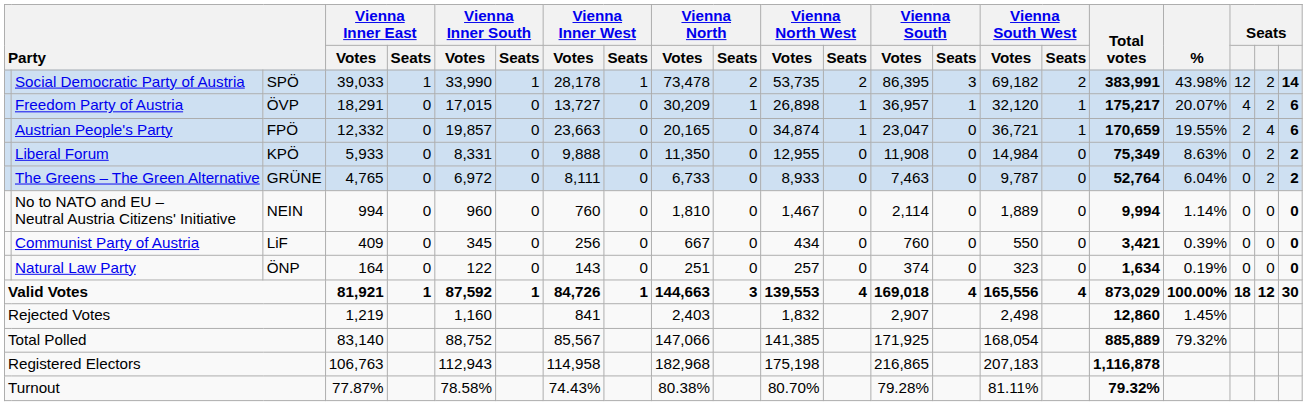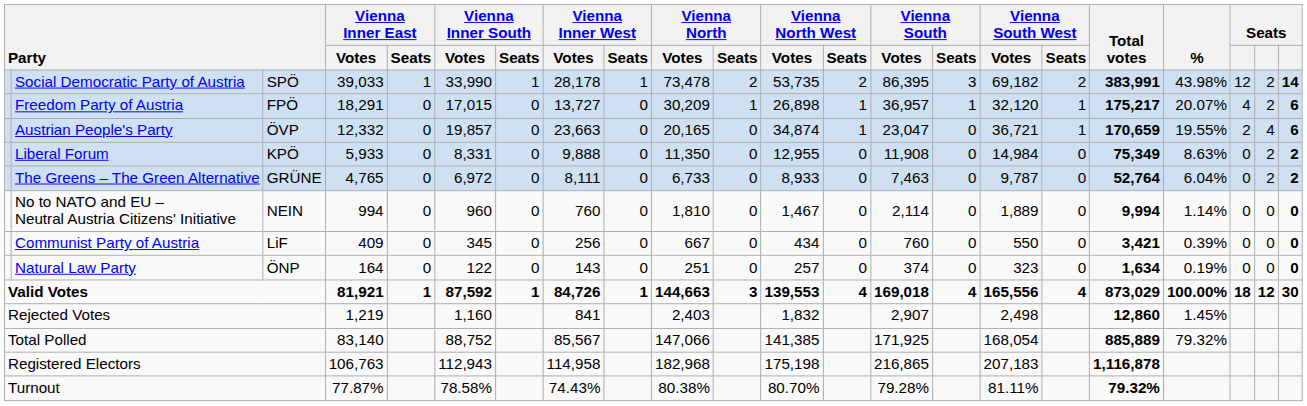 <table class="wikitable" border="1" style="text-align:right;">
 <tr>
 <th style="text-align:left;" valign=bottom rowspan=2 colspan=3>Party</th>
 <th align=center valign=bottom colspan=2><a href='#'>Vienna<br>Inner East</a></th>
 <th align=center valign=bottom colspan=2><a href='#'>Vienna<br>Inner South</a></th>
 <th align=center valign=bottom colspan=2><a href='#'>Vienna<br>Inner West</a></th>
 <th align=center valign=bottom colspan=2><a href='#'>Vienna<br>North</a></th>
 <th align=center valign=bottom colspan=2><a href='#'>Vienna<br>North West</a></th>
 <th align=center valign=bottom colspan=2><a href='#'>Vienna<br>South</a></th>
 <th align=center valign=bottom colspan=2><a href='#'>Vienna<br>South West</a></th>
 <th align=center valign=bottom rowspan=2 width="50">Total<br>votes</th>
 <th align=center valign=bottom rowspan=2 width="50">%</th>
 <th align=center valign=bottom colspan=3>Seats</th>
 </tr>
 <tr>
 <th>Votes</th>
 <th>Seats</th>
 <th>Votes</th>
 <th>Seats</th>
 <th>Votes</th>
 <th>Seats</th>
 <th>Votes</th>
 <th>Seats</th>
 <th>Votes</th>
 <th>Seats</th>
 <th>Votes</th>
 <th>Seats</th>
 <th>Votes</th>
 <th>Seats</th>
 <th align=center valign=bottom width="20"><small></small></th>
 <th align=center valign=bottom width="20"><small></small></th>
 <th align=center valign=bottom width="20"><small></small></th>
 </tr>
 <tr style="background:#CEE0F2;">
 <td></td>
 <td align=left><a href='#'>Social Democratic Party of Austria</a></td>
 <td align=left>SPÖ</td>
 <td>39,033</td>
 <td>1</td>
 <td>33,990</td>
 <td>1</td>
 <td>28,178</td>
 <td>1</td>
 <td>73,478</td>
 <td>2</td>
 <td>53,735</td>
 <td>2</td>
 <td>86,395</td>
 <td>3</td>
 <td>69,182</td>
 <td>2</td>
 <td><strong>383,991</strong></td>
 <td>43.98%</td>
 <td>12</td>
 <td>2</td>
 <td><strong>14</strong></td>
 </tr>
 <tr style="background:#CEE0F2;">
 <td></td>
 <td align=left><a href='#'>Freedom Party of Austria</a></td>
-<td align=left>ÖVP</td>
+<td align=left>FPÖ</td>
 <td>18,291</td>
 <td>0</td>
 <td>17,015</td>
 <td>0</td>
 <td>13,727</td>
 <td>0</td>
 <td>30,209</td>
 <td>1</td>
 <td>26,898</td>
 <td>1</td>
 <td>36,957</td>
 <td>1</td>
 <td>32,120</td>
 <td>1</td>
 <td><strong>175,217</strong></td>
 <td>20.07%</td>
 <td>4</td>
 <td>2</td>
 <td><strong>6</strong></td>
 </tr>
 <tr style="background:#CEE0F2;">
 <td></td>
 <td align=left><a href='#'>Austrian People's Party</a></td>
-<td align=left>FPÖ</td>
+<td align=left>ÖVP</td>
 <td>12,332</td>
 <td>0</td>
 <td>19,857</td>
 <td>0</td>
 <td>23,663</td>
 <td>0</td>
 <td>20,165</td>
 <td>0</td>
 <td>34,874</td>
 <td>1</td>
 <td>23,047</td>
 <td>0</td>
 <td>36,721</td>
 <td>1</td>
 <td><strong>170,659</strong></td>
 <td>19.55%</td>
 <td>2</td>
 <td>4</td>
 <td><strong>6</strong></td>
 </tr>
 <tr style="background:#CEE0F2;">
 <td></td>
 <td align=left><a href='#'>Liberal Forum</a></td>
 <td align=left>KPÖ</td>
 <td>5,933</td>
 <td>0</td>
 <td>8,331</td>
 <td>0</td>
 <td>9,888</td>
 <td>0</td>
 <td>11,350</td>
 <td>0</td>
 <td>12,955</td>
 <td>0</td>
 <td>11,908</td>
 <td>0</td>
 <td>14,984</td>
 <td>0</td>
 <td><strong>75,349</strong></td>
 <td>8.63%</td>
 <td>0</td>
 <td>2</td>
 <td><strong>2</strong></td>
 </tr>
 <tr style="background:#CEE0F2;">
 <td></td>
 <td align=left style="white-space: nowrap;"><a href='#'>The Greens – The Green Alternative</a></td>
 <td align=left>GRÜNE</td>
 <td>4,765</td>
 <td>0</td>
 <td>6,972</td>
 <td>0</td>
 <td>8,111</td>
 <td>0</td>
 <td>6,733</td>
 <td>0</td>
 <td>8,933</td>
 <td>0</td>
 <td>7,463</td>
 <td>0</td>
 <td>9,787</td>
 <td>0</td>
 <td><strong>52,764</strong></td>
 <td>6.04%</td>
 <td>0</td>
 <td>2</td>
 <td><strong>2</strong></td>
 </tr>
 <tr>
 <td></td>
 <td align=left>No to NATO and EU –<br>Neutral Austria Citizens' Initiative</td>
 <td align=left>NEIN</td>
 <td>994</td>
 <td>0</td>
 <td>960</td>
 <td>0</td>
 <td>760</td>
 <td>0</td>
 <td>1,810</td>
 <td>0</td>
 <td>1,467</td>
 <td>0</td>
 <td>2,114</td>
 <td>0</td>
 <td>1,889</td>
 <td>0</td>
 <td><strong>9,994</strong></td>
 <td>1.14%</td>
 <td>0</td>
 <td>0</td>
 <td><strong>0</strong></td>
 </tr>
 <tr>
 <td></td>
 <td align=left><a href='#'>Communist Party of Austria</a></td>
 <td align=left>LiF</td>
 <td>409</td>
 <td>0</td>
 <td>345</td>
 <td>0</td>
 <td>256</td>
 <td>0</td>
 <td>667</td>
 <td>0</td>
 <td>434</td>
 <td>0</td>
 <td>760</td>
 <td>0</td>
 <td>550</td>
 <td>0</td>
 <td><strong>3,421</strong></td>
 <td>0.39%</td>
 <td>0</td>
 <td>0</td>
 <td><strong>0</strong></td>
 </tr>
 <tr>
 <td></td>
 <td align=left><a href='#'>Natural Law Party</a></td>
 <td align=left>ÖNP</td>
 <td>164</td>
 <td>0</td>
 <td>122</td>
 <td>0</td>
 <td>143</td>
 <td>0</td>
 <td>251</td>
 <td>0</td>
 <td>257</td>
 <td>0</td>
 <td>374</td>
 <td>0</td>
 <td>323</td>
 <td>0</td>
 <td><strong>1,634</strong></td>
 <td>0.19%</td>
 <td>0</td>
 <td>0</td>
 <td><strong>0</strong></td>
 </tr>
 <tr style="font-weight:bold">
 <td align=left colspan=3>Valid Votes</td>
 <td>81,921</td>
 <td>1</td>
 <td>87,592</td>
 <td>1</td>
 <td>84,726</td>
 <td>1</td>
 <td>144,663</td>
 <td>3</td>
 <td>139,553</td>
 <td>4</td>
 <td>169,018</td>
 <td>4</td>
 <td>165,556</td>
 <td>4</td>
 <td>873,029</td>
 <td>100.00%</td>
 <td>18</td>
 <td>12</td>
 <td>30</td>
 </tr>
 <tr>
 <td align=left colspan=3>Rejected Votes</td>
 <td>1,219</td>
 <td></td>
 <td>1,160</td>
 <td></td>
 <td>841</td>
 <td></td>
 <td>2,403</td>
 <td></td>
 <td>1,832</td>
 <td></td>
 <td>2,907</td>
 <td></td>
 <td>2,498</td>
 <td></td>
 <td><strong>12,860</strong></td>
 <td>1.45%</td>
 <td></td>
 <td></td>
 <td></td>
 </tr>
 <tr>
 <td align=left colspan=3>Total Polled</td>
 <td>83,140</td>
 <td></td>
 <td>88,752</td>
 <td></td>
 <td>85,567</td>
 <td></td>
 <td>147,066</td>
 <td></td>
 <td>141,385</td>
 <td></td>
 <td>171,925</td>
 <td></td>
 <td>168,054</td>
 <td></td>
 <td><strong>885,889</strong></td>
 <td>79.32%</td>
 <td></td>
 <td></td>
 <td></td>
 </tr>
 <tr>
 <td align=left colspan=3>Registered Electors</td>
 <td>106,763</td>
 <td></td>
 <td>112,943</td>
 <td></td>
 <td>114,958</td>
 <td></td>
 <td>182,968</td>
 <td></td>
 <td>175,198</td>
 <td></td>
 <td>216,865</td>
 <td></td>
 <td>207,183</td>
 <td></td>
 <td><strong>1,116,878</strong></td>
 <td></td>
 <td></td>
 <td></td>
 <td></td>
 </tr>
 <tr>
 <td align=left colspan=3>Turnout</td>
 <td>77.87%</td>
 <td></td>
 <td>78.58%</td>
 <td></td>
 <td>74.43%</td>
 <td></td>
 <td>80.38%</td>
 <td></td>
 <td>80.70%</td>
 <td></td>
 <td>79.28%</td>
 <td></td>
 <td>81.11%</td>
 <td></td>
 <td><strong>79.32%</strong></td>
 <td></td>
 <td></td>
 <td></td>
 <td></td>
 </tr>
 </table>
